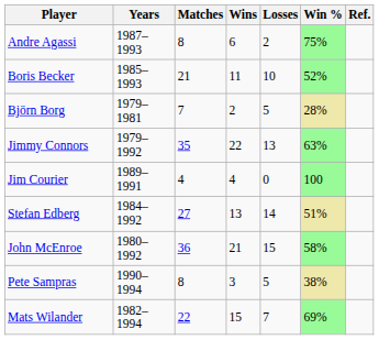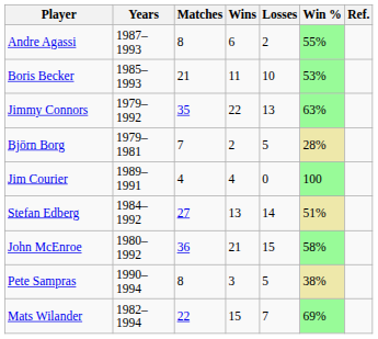 <table class="wikitable sortable">
 <tr>
 <th width=130>Player</th>
 <th width=70>Years</th>
 <th>Matches</th>
 <th>Wins</th>
 <th>Losses</th>
 <th>Win %</th>
 <th>Ref.</th>
 </tr>
 <tr>
 <td> <a href='#'>Andre Agassi</a></td>
 <td>1987–1993</td>
 <td>8</td>
 <td>6</td>
 <td>2</td>
-<td bgcolor=98fb98>75%</td>
+<td bgcolor=98fb98>55%</td>
 <td></td>
 </tr>
 <tr>
 <td> <a href='#'>Boris Becker</a></td>
 <td>1985–1993</td>
 <td>21</td>
 <td>11</td>
 <td>10</td>
-<td bgcolor=98fb98>52%</td>
+<td bgcolor=98fb98>53%</td>
+<td></td>
+</tr>
+<tr>
+<td> <a href='#'>Jimmy Connors</a></td>
+<td>1979–1992</td>
+<td><a href='#'>35</a></td>
+<td>22</td>
+<td>13</td>
+<td bgcolor=98fb98>63%</td>
 <td></td>
 </tr>
 <tr>
 <td> <a href='#'>Björn Borg</a></td>
 <td>1979–1981</td>
 <td>7</td>
 <td>2</td>
 <td>5</td>
 <td bgcolor=eee8aa>28%</td>
-<td></td>
-</tr>
-<tr>
-<td> <a href='#'>Jimmy Connors</a></td>
-<td>1979–1992</td>
-<td><a href='#'>35</a></td>
-<td>22</td>
-<td>13</td>
-<td bgcolor=98fb98>63%</td>
 <td></td>
 </tr>
 <tr>
 <td> <a href='#'>Jim Courier</a></td>
 <td>1989–1991</td>
 <td>4</td>
 <td>4</td>
 <td>0</td>
 <td bgcolor=98fb98>100</td>
 <td></td>
 </tr>
 <tr>
 <td> <a href='#'>Stefan Edberg</a></td>
 <td>1984–1992</td>
 <td><a href='#'>27</a></td>
 <td>13</td>
 <td>14</td>
 <td bgcolor=eee8aa>51%</td>
 <td></td>
 </tr>
 <tr>
 <td> <a href='#'>John McEnroe</a></td>
 <td>1980–1992</td>
 <td><a href='#'>36</a></td>
 <td>21</td>
 <td>15</td>
 <td bgcolor=98fb98>58%</td>
 <td></td>
 </tr>
 <tr>
 <td> <a href='#'>Pete Sampras</a></td>
 <td>1990–1994</td>
 <td>8</td>
 <td>3</td>
 <td>5</td>
 <td bgcolor=eee8aa>38%</td>
 <td></td>
 </tr>
 <tr>
 <td> <a href='#'>Mats Wilander</a></td>
 <td>1982–1994</td>
 <td><a href='#'>22</a></td>
 <td>15</td>
 <td>7</td>
 <td bgcolor=98fb98>69%</td>
 <td></td>
 </tr>
 </table>
